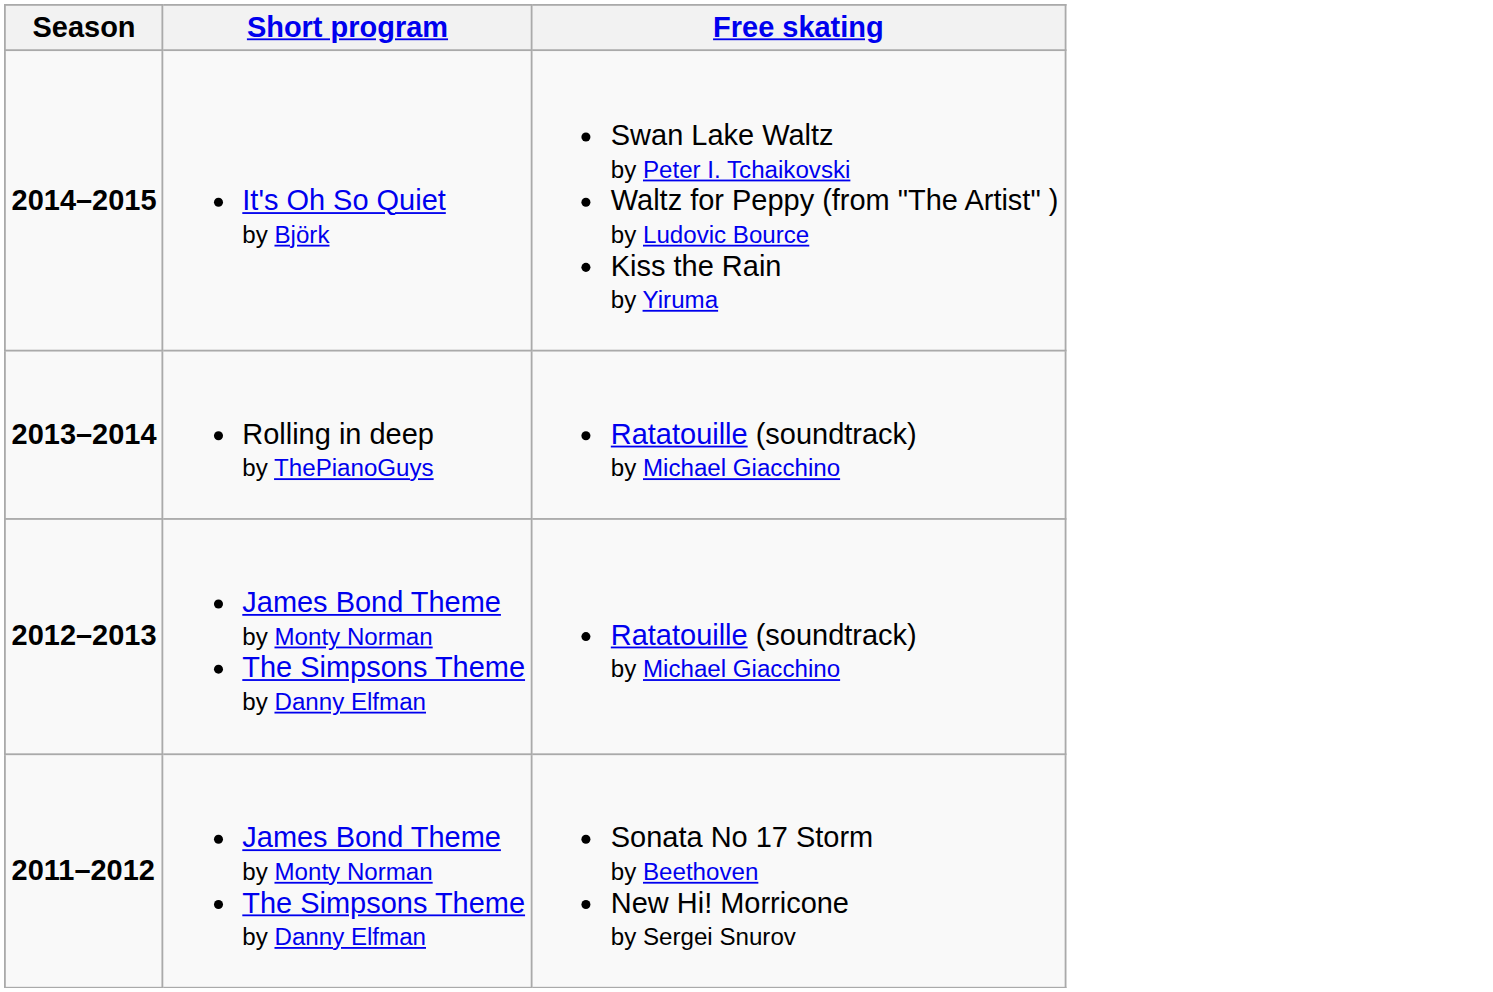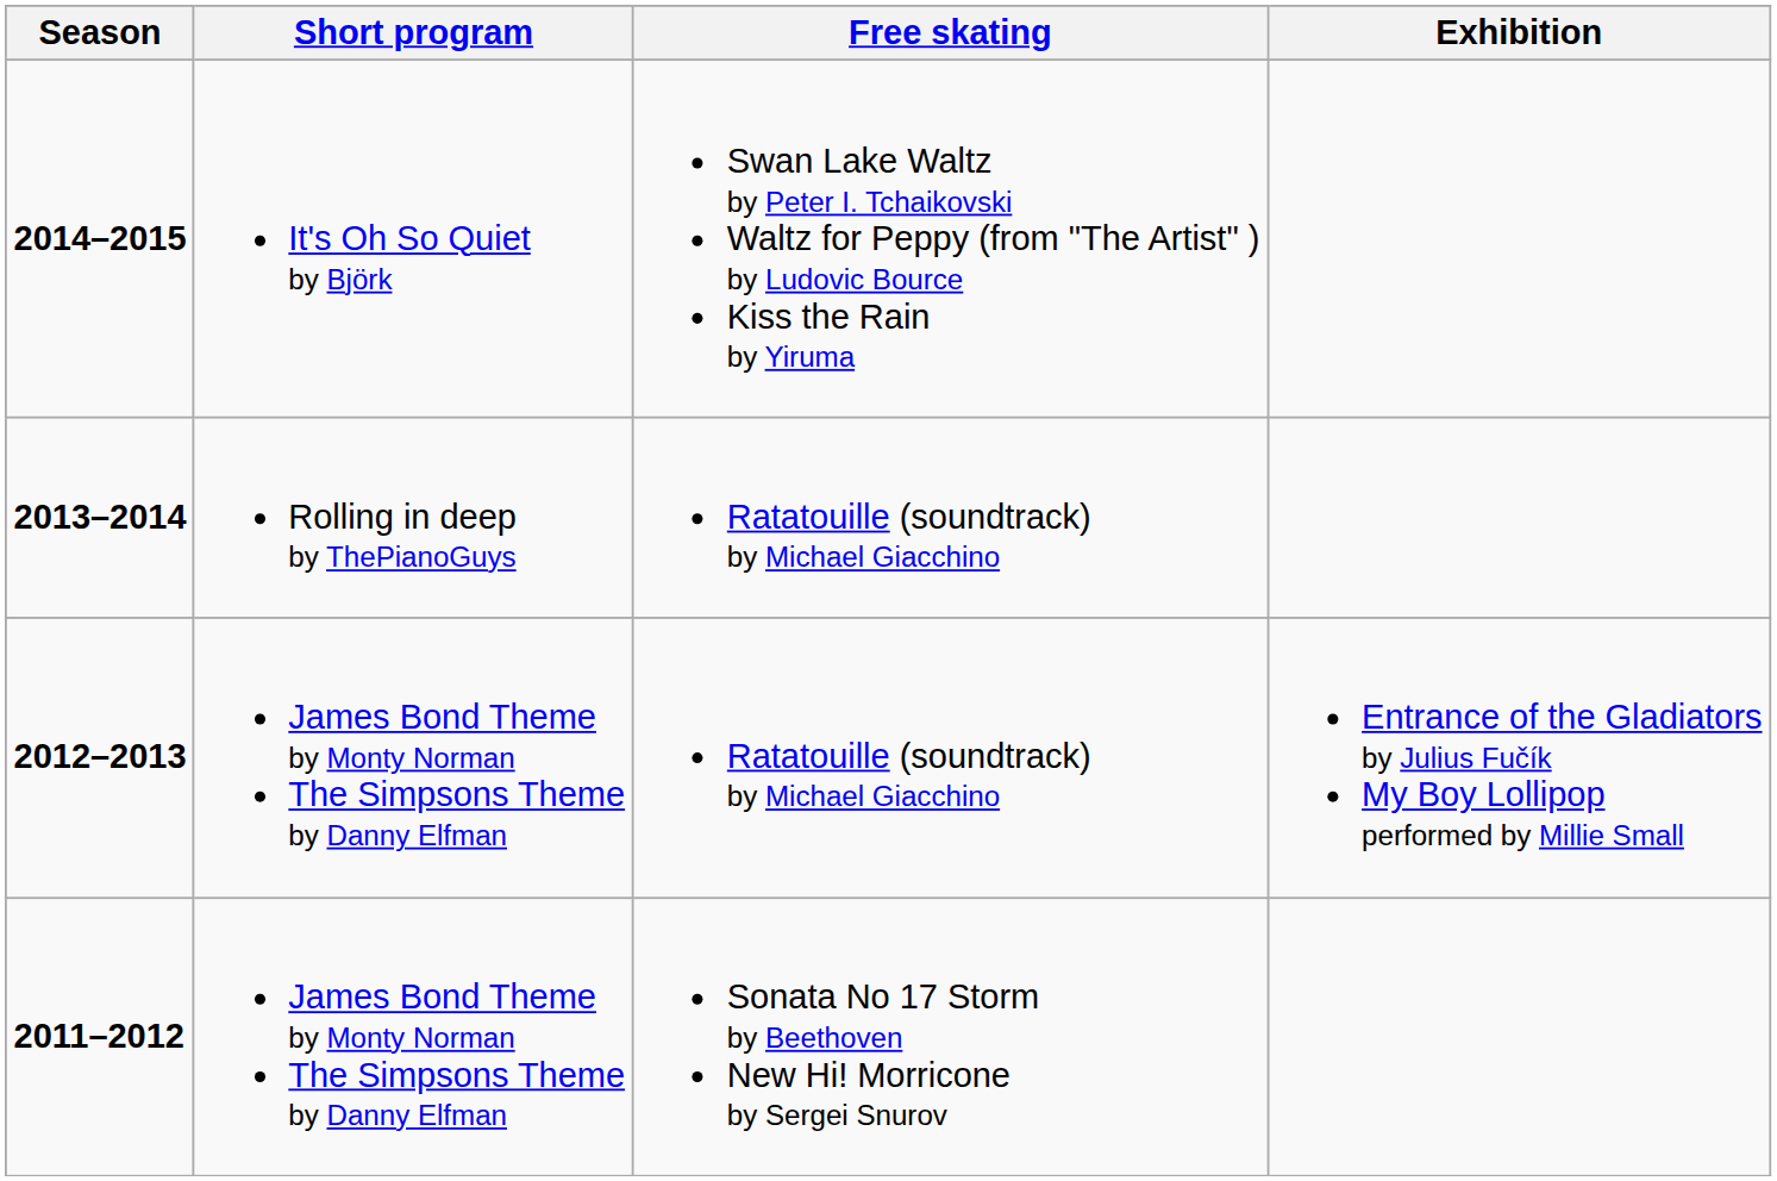 <table class="wikitable">
 <tr>
 <th><strong>Season</strong></th>
 <th><a href='#'>Short program</a></th>
 <th><a href='#'>Free skating</a></th>
+<th>Exhibition</th>
 </tr>
 <tr>
 <td><strong>2014–2015</strong></td>
 <td><br><ul><li><a href='#'>It's Oh So Quiet</a> <br><small>by <a href='#'>Björk</a></small></li></ul></td>
 <td><br><ul><li>Swan Lake Waltz  <br><small>by <a href='#'>Peter I. Tchaikovski</a></small></li><li>Waltz for Peppy (from "The Artist" ) <br><small>by <a href='#'>Ludovic Bource</a></small></li><li>Kiss the Rain <br><small>by <a href='#'>Yiruma</a></small></li></ul></td>
+<td></td>
 </tr>
 <tr>
 <td><strong>2013–2014</strong></td>
 <td><br><ul><li>Rolling in deep  <br><small>by <a href='#'>ThePianoGuys</a></small></li></ul></td>
 <td><br><ul><li><a href='#'>Ratatouille</a> (soundtrack)  <br><small>by <a href='#'>Michael Giacchino</a></small></li></ul></td>
+<td></td>
 </tr>
 <tr>
 <td><strong>2012–2013</strong></td>
 <td><br><ul><li><a href='#'>James Bond Theme</a> <br><small>by <a href='#'>Monty Norman</a></small></li><li><a href='#'>The Simpsons Theme</a> <br><small>by <a href='#'>Danny Elfman</a></small></li></ul></td>
 <td><br><ul><li><a href='#'>Ratatouille</a> (soundtrack) <br><small>by <a href='#'>Michael Giacchino</a></small></li></ul></td>
+<td><br><ul><li><a href='#'>Entrance of the Gladiators</a> <br><small>by <a href='#'>Julius Fučík</a></small></li><li><a href='#'>My Boy Lollipop</a> <br><small>performed by <a href='#'>Millie Small</a></small></li></ul></td>
 </tr>
 <tr>
 <td><strong>2011–2012</strong></td>
 <td><br><ul><li><a href='#'>James Bond Theme</a> <br><small>by <a href='#'>Monty Norman</a></small></li><li><a href='#'>The Simpsons Theme</a> <br><small>by <a href='#'>Danny Elfman</a></small></li></ul></td>
 <td><br><ul><li>Sonata No 17 Storm <br><small>by <a href='#'>Beethoven</a></small></li><li>New Hi! Morricone <br><small>by Sergei Snurov</small></li></ul></td>
+<td></td>
 </tr>
 </table>
